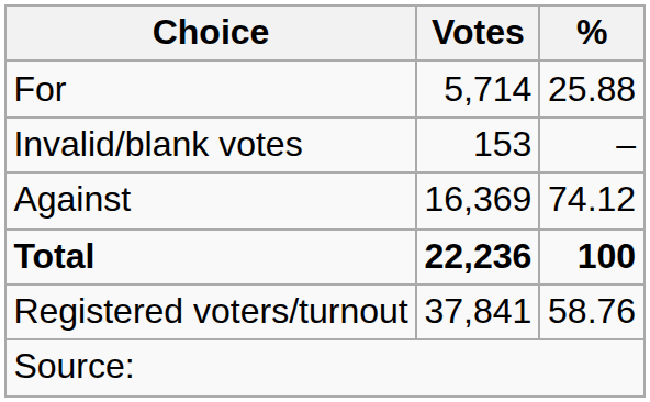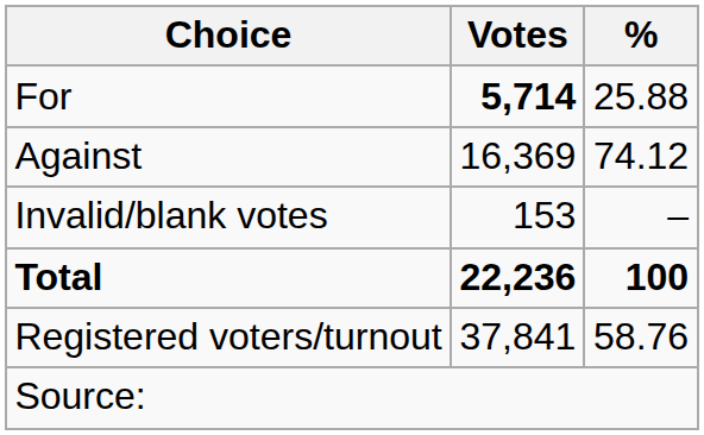 <table class=wikitable style=text-align:right>
 <tr>
 <th>Choice</th>
 <th>Votes</th>
 <th>%</th>
 </tr>
 <tr>
 <td align=left>For</td>
-<td>5,714</td>
+<td><strong>5,714</strong></td>
 <td>25.88</td>
+</tr>
+<tr>
+<td align=left>Against</td>
+<td>16,369</td>
+<td>74.12</td>
 </tr>
 <tr>
 <td align=left>Invalid/blank votes</td>
 <td>153</td>
 <td>–</td>
-</tr>
-<tr>
-<td align=left>Against</td>
-<td>16,369</td>
-<td>74.12</td>
 </tr>
 <tr>
 <td align=left><strong>Total</strong></td>
 <td><strong>22,236</strong></td>
 <td><strong>100</strong></td>
 </tr>
 <tr>
 <td align=left>Registered voters/turnout</td>
 <td>37,841</td>
 <td>58.76</td>
 </tr>
 <tr>
 <td colspan=3 align=left>Source: </td>
 </tr>
 </table>
